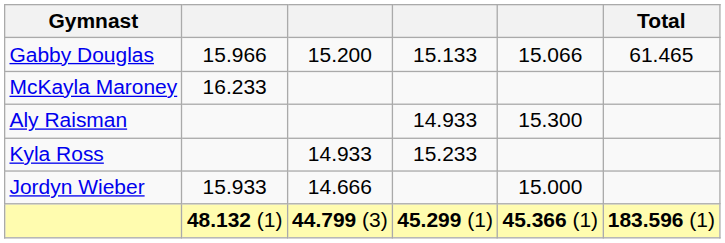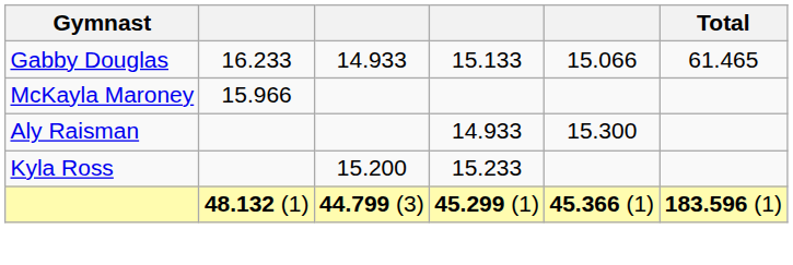 <table class="wikitable sortable" style="text-align:center; font-size:100%">
 <tr>
 <th scope="col">Gymnast</th>
 <th scope="col"></th>
 <th scope="col"></th>
 <th scope="col"></th>
 <th scope="col"></th>
 <th scope="col">Total</th>
 </tr>
 <tr>
 <td align=left><a href='#'>Gabby Douglas</a></td>
-<td>15.966</td>
-<td>15.200</td>
+<td>16.233</td>
+<td>14.933</td>
 <td>15.133</td>
 <td>15.066</td>
 <td>61.465</td>
 </tr>
 <tr>
 <td align=left><a href='#'>McKayla Maroney</a></td>
-<td>16.233</td>
+<td>15.966</td>
 <td></td>
 <td></td>
 <td></td>
 <td></td>
 </tr>
 <tr>
 <td align=left><a href='#'>Aly Raisman</a></td>
 <td></td>
 <td></td>
 <td>14.933</td>
 <td>15.300</td>
 <td></td>
 </tr>
 <tr>
 <td align=left><a href='#'>Kyla Ross</a></td>
 <td></td>
-<td>14.933</td>
+<td>15.200</td>
 <td>15.233</td>
 <td></td>
-<td></td>
-</tr>
-<tr>
-<td align=left><a href='#'>Jordyn Wieber</a></td>
-<td>15.933</td>
-<td>14.666</td>
-<td></td>
-<td>15.000</td>
 <td></td>
 </tr>
 <tr style="background:#fffcaf;">
 <td align=left></td>
 <td><strong>48.132</strong> (1)</td>
 <td><strong>44.799</strong> (3)</td>
 <td><strong>45.299</strong> (1)</td>
 <td><strong>45.366</strong> (1)</td>
 <td><strong>183.596</strong> (1)</td>
 </tr>
 </table>
